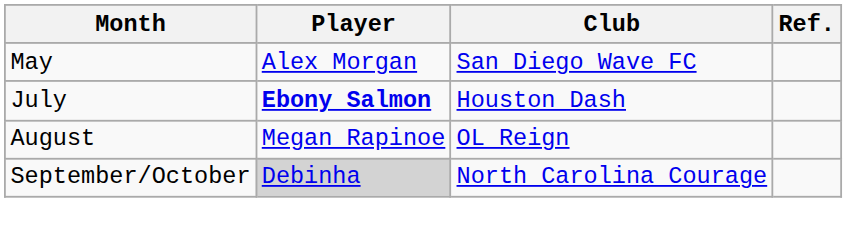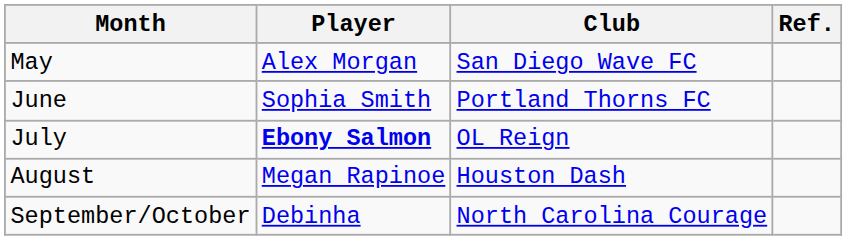 <table class="wikitable">
 <tr>
 <th>Month</th>
 <th>Player</th>
 <th>Club</th>
 <th>Ref.</th>
 </tr>
 <tr>
 <td>May</td>
 <td> <a href='#'>Alex Morgan</a></td>
 <td><a href='#'>San Diego Wave FC</a></td>
 <td></td>
 </tr>
 <tr>
+<td>June</td>
+<td> <a href='#'>Sophia Smith</a></td>
+<td><a href='#'>Portland Thorns FC</a></td>
+<td></td>
+</tr>
+<tr>
 <td>July</td>
 <td><strong> <a href='#'>Ebony Salmon</a></strong></td>
-<td><a href='#'>Houston Dash</a></td>
+<td><a href='#'>OL Reign</a></td>
 <td></td>
 </tr>
 <tr>
 <td>August</td>
 <td> <a href='#'>Megan Rapinoe</a></td>
-<td><a href='#'>OL Reign</a></td>
+<td><a href='#'>Houston Dash</a></td>
 <td></td>
 </tr>
 <tr>
 <td>September/October</td>
-<td style="background: lightgrey;"> <a href='#'>Debinha</a></td>
+<td> <a href='#'>Debinha</a></td>
 <td><a href='#'>North Carolina Courage</a></td>
 <td></td>
 </tr>
 </table>
